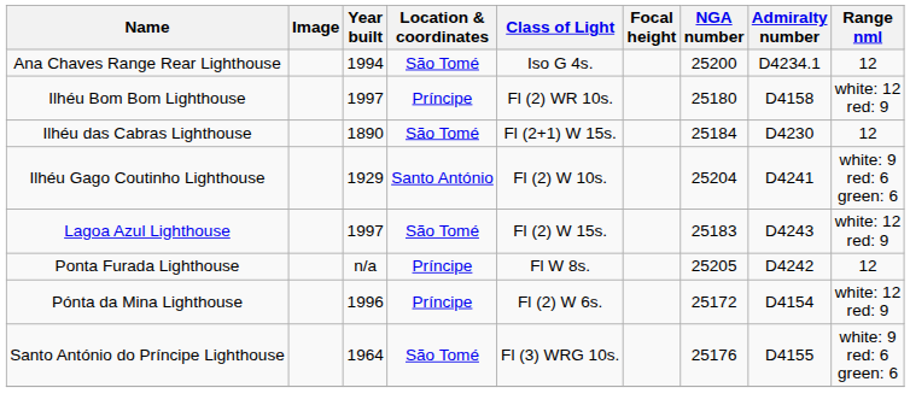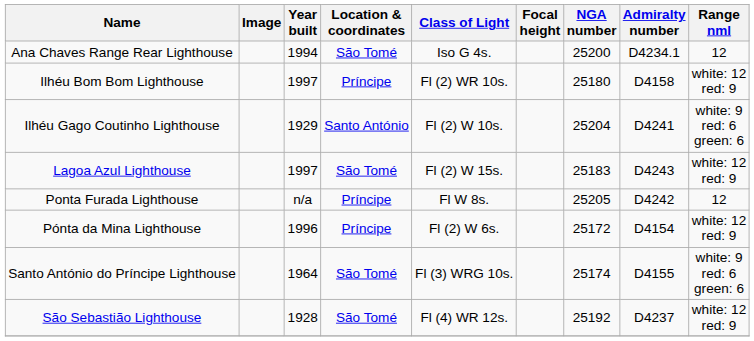 <table class="wikitable sortable" style="margin:auto;text-align:center">
 <tr>
 <th>Name</th>
 <th>Image</th>
 <th>Year<br>built</th>
 <th>Location &<br> coordinates</th>
 <th><a href='#'>Class of Light</a><br> </th>
 <th>Focal<br>height<br></th>
 <th><a href='#'>NGA</a><br>number<br></th>
 <th><a href='#'>Admiralty</a><br>number<br></th>
 <th>Range<br><a href='#'>nml</a><br></th>
 </tr>
 <tr>
 <td>Ana Chaves Range Rear Lighthouse</td>
 <td></td>
 <td>1994</td>
 <td><a href='#'>São Tomé</a><br> </td>
 <td>Iso G 4s.</td>
 <td></td>
 <td>25200</td>
 <td>D4234.1</td>
 <td>12</td>
 </tr>
 <tr>
 <td>Ilhéu Bom Bom Lighthouse</td>
 <td></td>
 <td>1997</td>
 <td><a href='#'>Príncipe</a><br> </td>
 <td>Fl (2) WR 10s.</td>
 <td></td>
 <td>25180</td>
 <td>D4158</td>
 <td>white: 12<br>red: 9</td>
-</tr>
-<tr>
-<td>Ilhéu das Cabras Lighthouse</td>
-<td></td>
-<td>1890</td>
-<td><a href='#'>São Tomé</a><br> </td>
-<td>Fl (2+1) W 15s.</td>
-<td></td>
-<td>25184</td>
-<td>D4230</td>
-<td>12</td>
 </tr>
 <tr>
 <td>Ilhéu Gago Coutinho Lighthouse</td>
 <td></td>
 <td>1929</td>
 <td><a href='#'>Santo António</a><br> </td>
 <td>Fl (2) W 10s.</td>
 <td></td>
 <td>25204</td>
 <td>D4241</td>
 <td>white: 9<br>red: 6<br>green: 6</td>
 </tr>
 <tr>
 <td><a href='#'>Lagoa Azul Lighthouse</a></td>
 <td></td>
 <td>1997</td>
 <td><a href='#'>São Tomé</a><br> </td>
 <td>Fl (2) W 15s.</td>
 <td></td>
 <td>25183</td>
 <td>D4243</td>
 <td>white: 12<br>red: 9</td>
 </tr>
 <tr>
 <td>Ponta Furada Lighthouse</td>
 <td></td>
 <td>n/a</td>
 <td><a href='#'>Príncipe</a><br> </td>
 <td>Fl W 8s.</td>
 <td></td>
 <td>25205</td>
 <td>D4242</td>
 <td>12</td>
 </tr>
 <tr>
 <td>Pónta da Mina Lighthouse</td>
 <td></td>
 <td>1996</td>
 <td><a href='#'>Príncipe</a><br> </td>
 <td>Fl (2) W 6s.</td>
 <td></td>
 <td>25172</td>
 <td>D4154</td>
 <td>white: 12<br>red: 9</td>
 </tr>
 <tr>
 <td>Santo António do Príncipe Lighthouse</td>
 <td></td>
 <td>1964</td>
 <td><a href='#'>São Tomé</a><br> </td>
 <td>Fl (3) WRG 10s.</td>
 <td></td>
-<td>25176</td>
+<td>25174</td>
 <td>D4155</td>
 <td>white: 9<br>red: 6<br>green: 6</td>
 </tr>
 <tr>
+<td><a href='#'>São Sebastião Lighthouse</a></td>
+<td></td>
+<td>1928</td>
+<td><a href='#'>São Tomé</a><br> </td>
+<td>Fl (4) WR 12s.</td>
+<td></td>
+<td>25192</td>
+<td>D4237</td>
+<td>white: 12<br>red: 9</td>
+</tr>
+<tr>
 </tr>
 </table>
